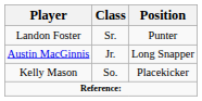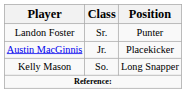 <table class="wikitable">
 <tr>
 <th>Player</th>
 <th>Class</th>
 <th>Position</th>
 </tr>
 <tr>
 <td style="font-size:10pt; text-align:center;">Landon Foster</td>
 <td style="font-size:10pt; text-align:center;">Sr.</td>
 <td style="font-size:10pt; text-align:center;">Punter</td>
 </tr>
 <tr>
 <td style="font-size:10pt; text-align:center;"><a href='#'>Austin MacGinnis</a></td>
 <td style="font-size:10pt; text-align:center;">Jr.</td>
-<td style="font-size:10pt; text-align:center;">Long Snapper</td>
+<td style="font-size:10pt; text-align:center;">Placekicker</td>
 </tr>
 <tr>
 <td style="font-size:10pt; text-align:center;">Kelly Mason</td>
 <td style="font-size:10pt; text-align:center;">So.</td>
-<td style="font-size:10pt; text-align:center;">Placekicker</td>
+<td style="font-size:10pt; text-align:center;">Long Snapper</td>
 </tr>
 <tr>
 <td colspan="3"  style="font-size:8pt; text-align:center;"><strong>Reference:</strong></td>
 </tr>
 </table>
